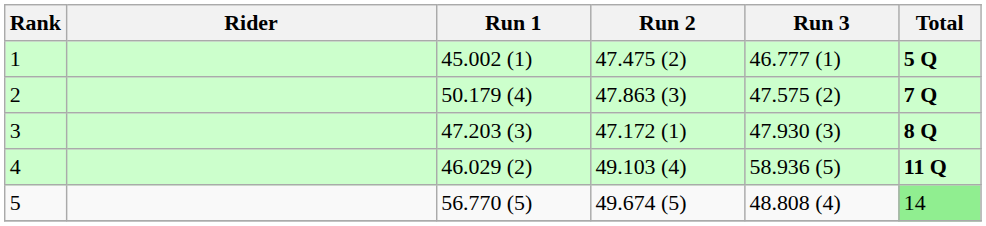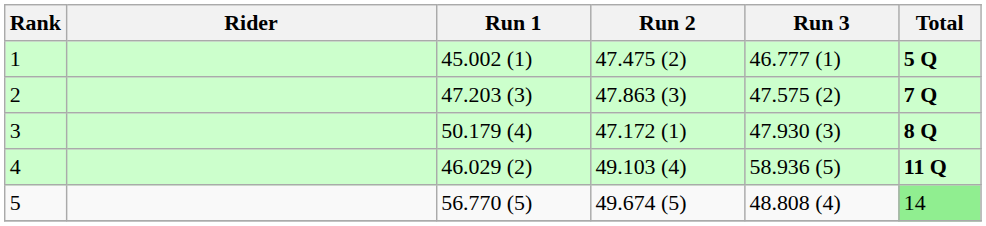 <table class="wikitable" style="font-size:95%" style="text-align:center">
 <tr>
 <th>Rank</th>
 <th width=250>Rider</th>
 <th width=100>Run 1</th>
 <th width=100>Run 2</th>
 <th width=100>Run 3</th>
 <th width=50>Total</th>
 </tr>
 <tr bgcolor=ccffcc>
 <td>1</td>
 <td align=left></td>
 <td>45.002 (1)</td>
 <td>47.475 (2)</td>
 <td>46.777 (1)</td>
 <td><strong>5 Q</strong></td>
 </tr>
 <tr bgcolor=ccffcc>
 <td>2</td>
 <td align=left></td>
-<td>50.179 (4)</td>
+<td>47.203 (3)</td>
 <td>47.863 (3)</td>
 <td>47.575 (2)</td>
 <td><strong>7 Q</strong></td>
 </tr>
 <tr bgcolor=ccffcc>
 <td>3</td>
 <td align=left></td>
-<td>47.203 (3)</td>
+<td>50.179 (4)</td>
 <td>47.172 (1)</td>
 <td>47.930 (3)</td>
 <td><strong>8 Q</strong></td>
 </tr>
 <tr bgcolor=ccffcc>
 <td>4</td>
 <td align=left></td>
 <td>46.029 (2)</td>
 <td>49.103 (4)</td>
 <td>58.936 (5)</td>
 <td><strong>11 Q</strong></td>
 </tr>
 <tr>
 <td>5</td>
 <td align=left></td>
 <td>56.770 (5)</td>
 <td>49.674 (5)</td>
 <td>48.808 (4)</td>
 <td style="background: lightgreen;">14</td>
 </tr>
 <tr>
 </tr>
 </table>
